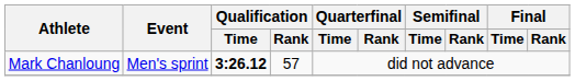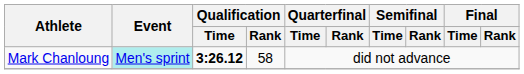 <table class="wikitable" style="font-size:90%">
 <tr>
 <th rowspan="2">Athlete</th>
 <th rowspan="2">Event</th>
 <th colspan="2">Qualification</th>
 <th colspan="2">Quarterfinal</th>
 <th colspan="2">Semifinal</th>
 <th colspan="2">Final</th>
 </tr>
 <tr style="font-size:95%">
 <th>Time</th>
 <th>Rank</th>
 <th>Time</th>
 <th>Rank</th>
 <th>Time</th>
 <th>Rank</th>
 <th>Time</th>
 <th>Rank</th>
 </tr>
 <tr align=center>
 <td align=left><a href='#'>Mark Chanloung</a></td>
-<td align=left><a href='#'>Men's sprint</a></td>
+<td align=left style="background: paleturquoise;"><a href='#'>Men's sprint</a></td>
 <td><strong>3:26.12</strong></td>
-<td>57</td>
+<td>58</td>
 <td colspan=6>did not advance</td>
 </tr>
 <tr align=center>
 </tr>
 </table>
